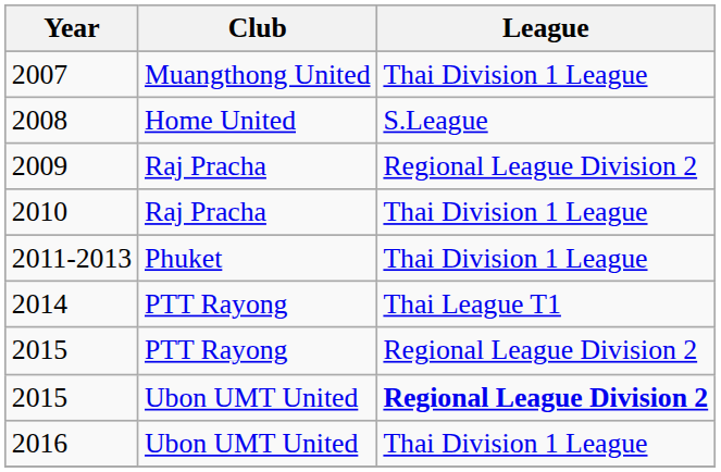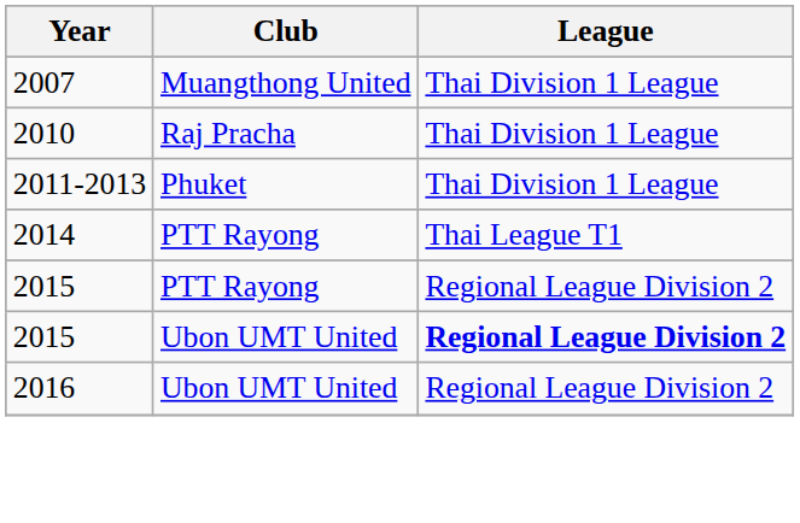 <table class="wikitable" style="font-size:95%;">
 <tr>
 <th>Year</th>
 <th>Club</th>
 <th>League</th>
 </tr>
 <tr>
 <td>2007</td>
 <td><a href='#'>Muangthong United</a></td>
 <td><a href='#'>Thai Division 1 League</a></td>
-</tr>
-<tr>
-<td>2008</td>
-<td><a href='#'>Home United</a></td>
-<td><a href='#'>S.League</a></td>
-</tr>
-<tr>
-<td>2009</td>
-<td><a href='#'>Raj Pracha</a></td>
-<td><a href='#'>Regional League Division 2</a></td>
 </tr>
 <tr>
 <td>2010</td>
 <td><a href='#'>Raj Pracha</a></td>
 <td><a href='#'>Thai Division 1 League</a></td>
 </tr>
 <tr>
 <td>2011-2013</td>
 <td><a href='#'>Phuket</a></td>
 <td><a href='#'>Thai Division 1 League</a></td>
 </tr>
 <tr>
 <td>2014</td>
 <td><a href='#'>PTT Rayong</a></td>
 <td><a href='#'>Thai League T1</a></td>
 </tr>
 <tr>
 <td>2015</td>
 <td><a href='#'>PTT Rayong</a></td>
 <td><a href='#'>Regional League Division 2</a></td>
 </tr>
 <tr>
 <td>2015</td>
 <td><a href='#'>Ubon UMT United</a></td>
 <td><strong><a href='#'>Regional League Division 2</a></strong></td>
 </tr>
 <tr>
 <td>2016</td>
 <td><a href='#'>Ubon UMT United</a></td>
-<td><a href='#'>Thai Division 1 League</a></td>
+<td><a href='#'>Regional League Division 2</a></td>
 </tr>
 <tr>
 </tr>
 </table>
